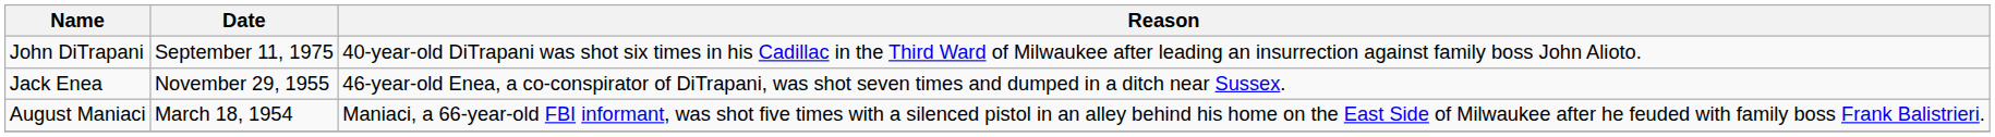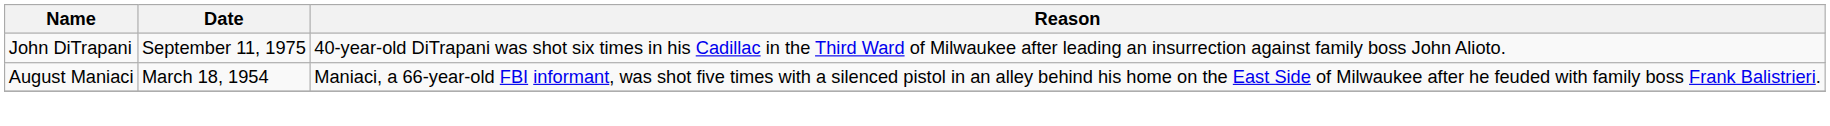 <table border="1" class="wikitable">
 <tr>
 <th>Name</th>
 <th>Date</th>
 <th>Reason</th>
 </tr>
 <tr>
 <td>John DiTrapani</td>
 <td>September 11, 1975</td>
 <td>40-year-old DiTrapani was shot six times in his <a href='#'>Cadillac</a> in the <a href='#'>Third Ward</a> of Milwaukee after leading an insurrection against family boss John Alioto.</td>
 </tr>
 <tr>
-<td>Jack Enea</td>
-<td>November 29, 1955</td>
-<td>46-year-old Enea, a co-conspirator of DiTrapani, was shot seven times and dumped in a ditch near <a href='#'>Sussex</a>.</td>
-</tr>
-<tr>
 <td>August Maniaci</td>
 <td>March 18, 1954</td>
 <td>Maniaci, a 66-year-old <a href='#'>FBI</a> <a href='#'>informant</a>, was shot five times with a silenced pistol in an alley behind his home on the <a href='#'>East Side</a> of Milwaukee after he feuded with family boss <a href='#'>Frank Balistrieri</a>.</td>
 </tr>
 <tr>
 </tr>
 </table>
